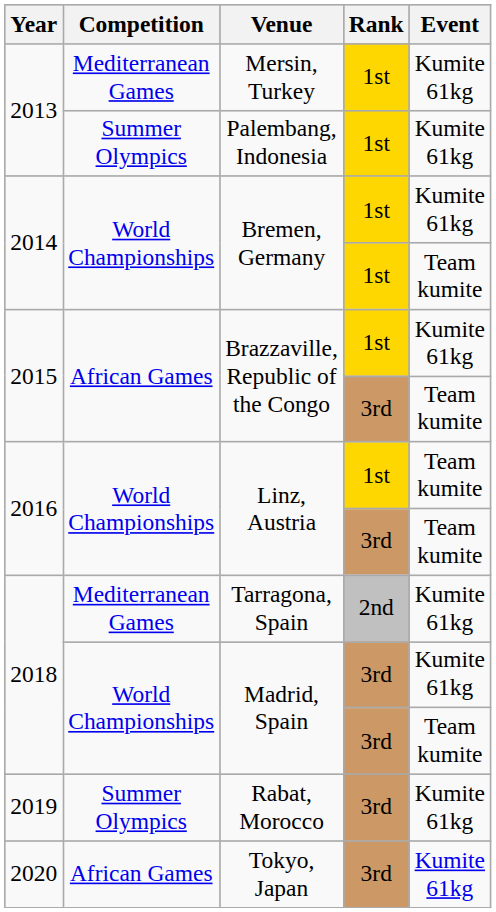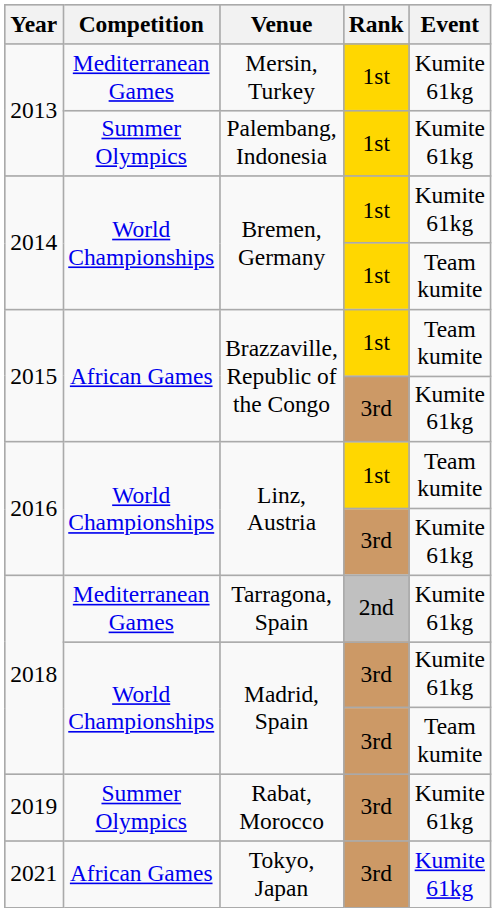 <table class="wikitable sortable" width=45% style="font-size:90%; text-align:center;">
 <tr>
 <th>Year</th>
 <th>Competition</th>
 <th>Venue</th>
 <th>Rank</th>
 <th>Event</th>
 </tr>
 <tr>
 <td rowspan=2>2013</td>
 <td><a href='#'>Mediterranean Games</a></td>
 <td>Mersin, Turkey</td>
 <td bgcolor="gold">1st</td>
 <td>Kumite 61kg</td>
 </tr>
 <tr>
 <td><a href='#'>Summer Olympics</a></td>
 <td>Palembang, Indonesia</td>
 <td bgcolor="gold">1st</td>
 <td>Kumite 61kg</td>
 </tr>
 <tr>
 <td rowspan=2>2014</td>
 <td rowspan=2><a href='#'>World Championships</a></td>
 <td rowspan=2>Bremen, Germany</td>
 <td bgcolor="gold">1st</td>
 <td>Kumite 61kg</td>
 </tr>
 <tr>
 <td bgcolor="gold">1st</td>
 <td>Team kumite</td>
 </tr>
 <tr>
 <td rowspan=2>2015</td>
 <td rowspan=2><a href='#'>African Games</a></td>
 <td rowspan=2>Brazzaville, Republic of the Congo</td>
 <td bgcolor="gold">1st</td>
-<td>Kumite 61kg</td>
+<td>Team kumite</td>
 </tr>
 <tr>
 <td bgcolor="cc9966">3rd</td>
-<td>Team kumite</td>
+<td>Kumite 61kg</td>
 </tr>
 <tr>
 <td rowspan=2>2016</td>
 <td rowspan=2><a href='#'>World Championships</a></td>
 <td rowspan=2>Linz, Austria</td>
 <td bgcolor="gold">1st</td>
 <td>Team kumite</td>
 </tr>
 <tr>
 <td bgcolor="cc9966">3rd</td>
-<td>Team kumite</td>
+<td>Kumite 61kg</td>
 </tr>
 <tr>
 <td rowspan=3>2018</td>
 <td><a href='#'>Mediterranean Games</a></td>
 <td>Tarragona, Spain</td>
 <td bgcolor="silver">2nd</td>
 <td>Kumite 61kg</td>
 </tr>
 <tr>
 <td rowspan=2><a href='#'>World Championships</a></td>
 <td rowspan=2>Madrid, Spain</td>
 <td bgcolor="cc9966">3rd</td>
 <td>Kumite 61kg</td>
 </tr>
 <tr>
 <td bgcolor="cc9966">3rd</td>
 <td>Team kumite</td>
 </tr>
 <tr>
 <td>2019</td>
 <td><a href='#'>Summer Olympics</a></td>
 <td>Rabat, Morocco</td>
 <td bgcolor="cc9966">3rd</td>
 <td>Kumite 61kg</td>
 </tr>
 <tr>
-<td>2020</td>
+<td>2021</td>
 <td><a href='#'>African Games</a></td>
 <td>Tokyo, Japan</td>
 <td bgcolor="cc9966">3rd</td>
 <td><a href='#'>Kumite 61kg</a></td>
 </tr>
 </table>
